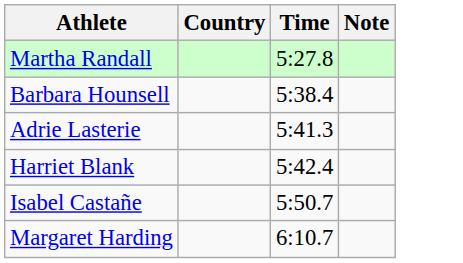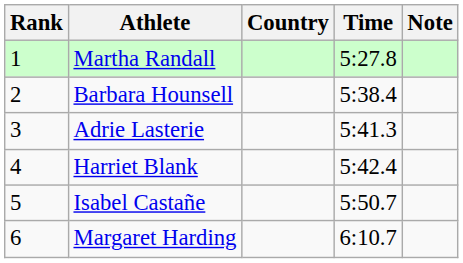 <table class="wikitable sortable">
 <tr>
+<th>Rank</th>
 <th>Athlete</th>
 <th>Country</th>
 <th>Time</th>
 <th>Note</th>
 </tr>
 <tr bgcolor=#CCFFCC>
+<td>1</td>
 <td><a href='#'>Martha Randall</a></td>
 <td></td>
 <td>5:27.8</td>
 <td></td>
 </tr>
 <tr>
+<td>2</td>
 <td><a href='#'>Barbara Hounsell</a></td>
 <td></td>
 <td>5:38.4</td>
 <td></td>
 </tr>
 <tr>
+<td>3</td>
 <td><a href='#'>Adrie Lasterie</a></td>
 <td></td>
 <td>5:41.3</td>
 <td></td>
 </tr>
 <tr>
+<td>4</td>
 <td><a href='#'>Harriet Blank</a></td>
 <td></td>
 <td>5:42.4</td>
 <td></td>
 </tr>
 <tr>
+<td>5</td>
 <td><a href='#'>Isabel Castañe</a></td>
 <td></td>
 <td>5:50.7</td>
 <td></td>
 </tr>
 <tr>
+<td>6</td>
 <td><a href='#'>Margaret Harding</a></td>
 <td></td>
 <td>6:10.7</td>
 <td></td>
 </tr>
 </table>
